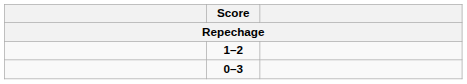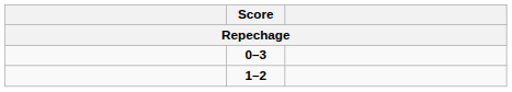 <table class="wikitable" style="text-align: left;">
 <tr>
 <th align="right" width="270"></th>
 <th width="65">Score</th>
 <th align="left" width="270"></th>
 </tr>
 <tr>
 <th colspan="3">Repechage</th>
 </tr>
 <tr>
 <td></td>
-<td align=center><strong>1–2</strong></td>
+<td align=center><strong>0–3</strong></td>
 <td><strong></strong></td>
 </tr>
 <tr>
 <td></td>
-<td align=center><strong>0–3</strong></td>
+<td align=center><strong>1–2</strong></td>
 <td><strong></strong></td>
 </tr>
 </table>
